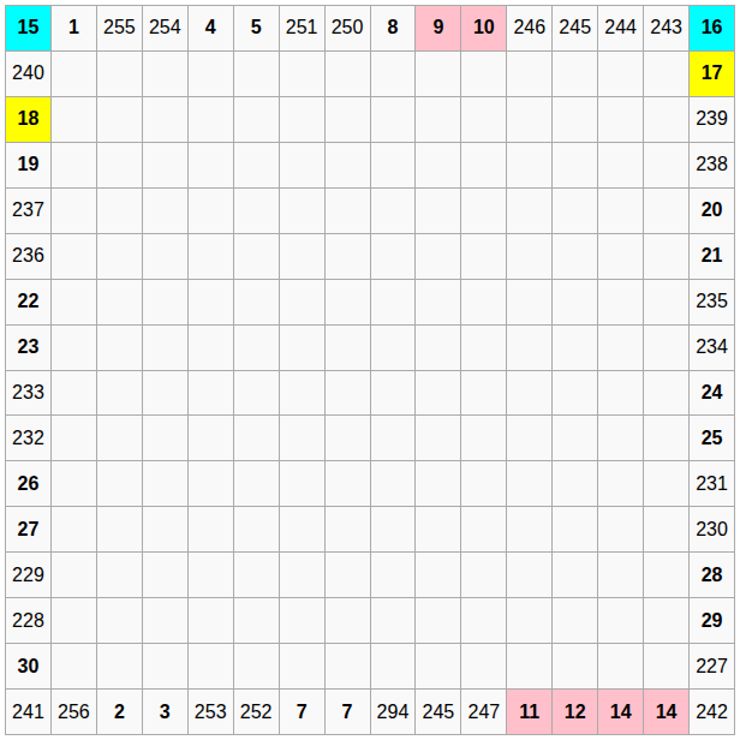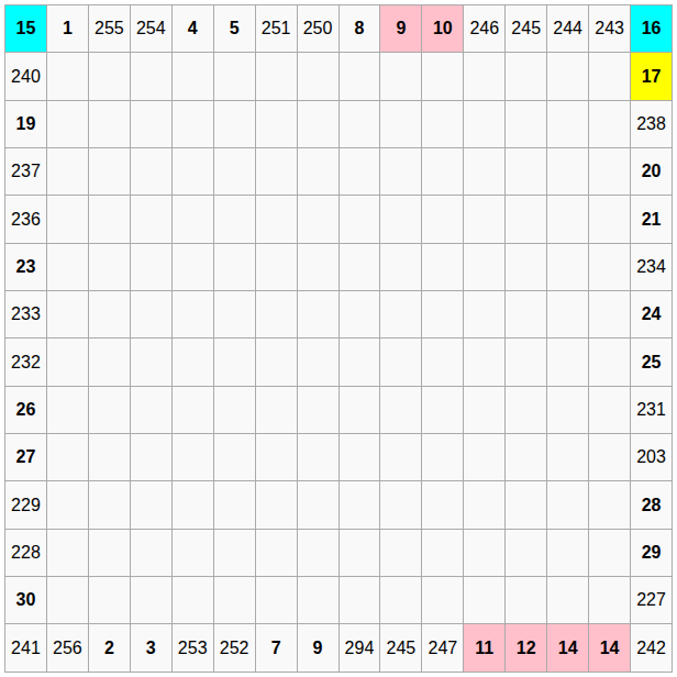 <table class="wikitable" style="margin-left:auto;margin-right:auto;text-align:center;width:38em;height:38em;table-layout:fixed;">
 <tr>
 <td style="background-color: cyan"><strong>15</strong></td>
 <td><strong>1</strong></td>
 <td>255</td>
 <td>254</td>
 <td><strong>4</strong></td>
 <td><strong>5</strong></td>
 <td>251</td>
 <td>250</td>
 <td><strong>8</strong></td>
 <td style="background-color: pink"><strong>9</strong></td>
 <td style="background-color: pink"><strong>10</strong></td>
 <td>246</td>
 <td>245</td>
 <td>244</td>
 <td>243</td>
 <td style="background-color: cyan"><strong>16</strong></td>
 </tr>
 <tr>
 <td>240</td>
 <td></td>
 <td></td>
 <td></td>
 <td></td>
 <td></td>
 <td></td>
 <td></td>
 <td></td>
 <td></td>
 <td></td>
 <td></td>
 <td></td>
 <td></td>
 <td></td>
 <td style="background-color: yellow"><strong>17</strong></td>
-</tr>
-<tr>
-<td style="background-color: yellow"><strong>18</strong></td>
-<td></td>
-<td></td>
-<td></td>
-<td></td>
-<td></td>
-<td></td>
-<td></td>
-<td></td>
-<td></td>
-<td></td>
-<td></td>
-<td></td>
-<td></td>
-<td></td>
-<td>239</td>
 </tr>
 <tr>
 <td><strong>19</strong></td>
 <td></td>
 <td></td>
 <td></td>
 <td></td>
 <td></td>
 <td></td>
 <td></td>
 <td></td>
 <td></td>
 <td></td>
 <td></td>
 <td></td>
 <td></td>
 <td></td>
 <td>238</td>
 </tr>
 <tr>
 <td>237</td>
 <td></td>
 <td></td>
 <td></td>
 <td></td>
 <td></td>
 <td></td>
 <td></td>
 <td></td>
 <td></td>
 <td></td>
 <td></td>
 <td></td>
 <td></td>
 <td></td>
 <td><strong>20</strong></td>
 </tr>
 <tr>
 <td>236</td>
 <td></td>
 <td></td>
 <td></td>
 <td></td>
 <td></td>
 <td></td>
 <td></td>
 <td></td>
 <td></td>
 <td></td>
 <td></td>
 <td></td>
 <td></td>
 <td></td>
 <td><strong>21</strong></td>
-</tr>
-<tr>
-<td><strong>22</strong></td>
-<td></td>
-<td></td>
-<td></td>
-<td></td>
-<td></td>
-<td></td>
-<td></td>
-<td></td>
-<td></td>
-<td></td>
-<td></td>
-<td></td>
-<td></td>
-<td></td>
-<td>235</td>
 </tr>
 <tr>
 <td><strong>23</strong></td>
 <td></td>
 <td></td>
 <td></td>
 <td></td>
 <td></td>
 <td></td>
 <td></td>
 <td></td>
 <td></td>
 <td></td>
 <td></td>
 <td></td>
 <td></td>
 <td></td>
 <td>234</td>
 </tr>
 <tr>
 <td>233</td>
 <td></td>
 <td></td>
 <td></td>
 <td></td>
 <td></td>
 <td></td>
 <td></td>
 <td></td>
 <td></td>
 <td></td>
 <td></td>
 <td></td>
 <td></td>
 <td></td>
 <td><strong>24</strong></td>
 </tr>
 <tr>
 <td>232</td>
 <td></td>
 <td></td>
 <td></td>
 <td></td>
 <td></td>
 <td></td>
 <td></td>
 <td></td>
 <td></td>
 <td></td>
 <td></td>
 <td></td>
 <td></td>
 <td></td>
 <td><strong>25</strong></td>
 </tr>
 <tr>
 <td><strong>26</strong></td>
 <td></td>
 <td></td>
 <td></td>
 <td></td>
 <td></td>
 <td></td>
 <td></td>
 <td></td>
 <td></td>
 <td></td>
 <td></td>
 <td></td>
 <td></td>
 <td></td>
 <td>231</td>
 </tr>
 <tr>
 <td><strong>27</strong></td>
 <td></td>
 <td></td>
 <td></td>
 <td></td>
 <td></td>
 <td></td>
 <td></td>
 <td></td>
 <td></td>
 <td></td>
 <td></td>
 <td></td>
 <td></td>
 <td></td>
-<td>230</td>
+<td>203</td>
 </tr>
 <tr>
 <td>229</td>
 <td></td>
 <td></td>
 <td></td>
 <td></td>
 <td></td>
 <td></td>
 <td></td>
 <td></td>
 <td></td>
 <td></td>
 <td></td>
 <td></td>
 <td></td>
 <td></td>
 <td><strong>28</strong></td>
 </tr>
 <tr>
 <td>228</td>
 <td></td>
 <td></td>
 <td></td>
 <td></td>
 <td></td>
 <td></td>
 <td></td>
 <td></td>
 <td></td>
 <td></td>
 <td></td>
 <td></td>
 <td></td>
 <td></td>
 <td><strong>29</strong></td>
 </tr>
 <tr>
 <td><strong>30</strong></td>
 <td></td>
 <td></td>
 <td></td>
 <td></td>
 <td></td>
 <td></td>
 <td></td>
 <td></td>
 <td></td>
 <td></td>
 <td></td>
 <td></td>
 <td></td>
 <td></td>
 <td>227</td>
 </tr>
 <tr>
 <td>241</td>
 <td>256</td>
 <td><strong>2</strong></td>
 <td><strong>3</strong></td>
 <td>253</td>
 <td>252</td>
 <td><strong>7</strong></td>
-<td><strong>7</strong></td>
+<td><strong>9</strong></td>
 <td>294</td>
 <td>245</td>
 <td>247</td>
 <td style="background-color: pink"><strong>11</strong></td>
 <td style="background-color: pink"><strong>12</strong></td>
 <td style="background-color: pink"><strong>14</strong></td>
 <td style="background-color: pink"><strong>14</strong></td>
 <td>242</td>
 </tr>
 </table>
